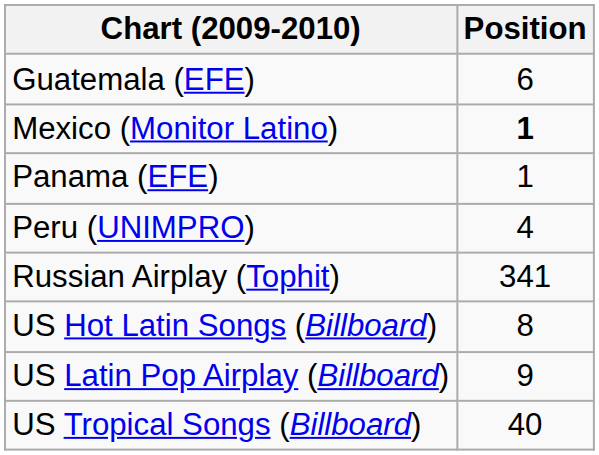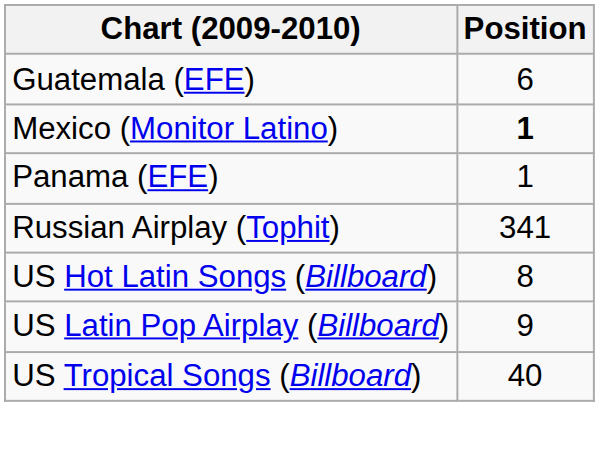 <table class="wikitable sortable plainrowheaders">
 <tr>
 <th scope="col">Chart (2009-2010)</th>
 <th scope="col">Position</th>
 </tr>
 <tr>
 <td align="left">Guatemala (<a href='#'>EFE</a>)</td>
 <td align="center">6</td>
 </tr>
 <tr>
 <td align="left">Mexico (<a href='#'>Monitor Latino</a>)</td>
 <td align="center"><strong>1</strong></td>
 </tr>
 <tr>
 <td align="left">Panama (<a href='#'>EFE</a>)</td>
 <td align="center">1</td>
 </tr>
 <tr>
-<td align="left">Peru (<a href='#'>UNIMPRO</a>) </td>
-<td align="center">4</td>
-</tr>
-<tr>
 <td align="left">Russian Airplay (<a href='#'>Tophit</a>)</td>
 <td align="center">341</td>
 </tr>
 <tr>
 <td align="left">US <a href='#'>Hot Latin Songs</a> (<em><a href='#'>Billboard</a></em>)</td>
 <td align="center">8</td>
 </tr>
 <tr>
 <td align="left">US <a href='#'>Latin Pop Airplay</a> (<em><a href='#'>Billboard</a></em>)</td>
 <td align="center">9</td>
 </tr>
 <tr>
 <td align="left">US <a href='#'>Tropical Songs</a> (<em><a href='#'>Billboard</a></em>)</td>
 <td align="center">40</td>
 </tr>
 </table>
